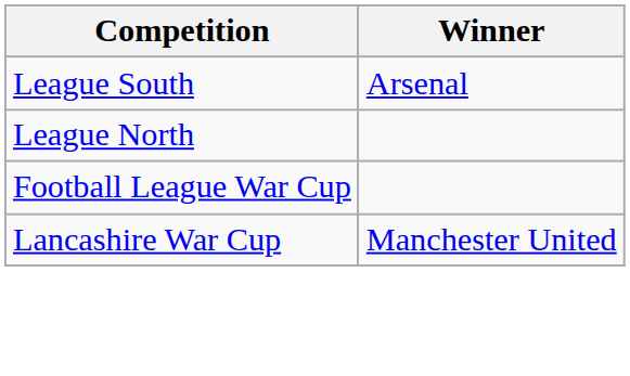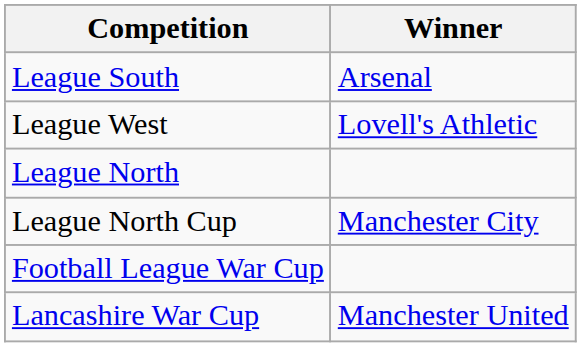 <table class="wikitable">
 <tr>
 <th>Competition</th>
 <th>Winner</th>
 </tr>
 <tr>
 <td><a href='#'>League South</a></td>
 <td><a href='#'>Arsenal</a></td>
 </tr>
 <tr>
+<td>League West</td>
+<td><a href='#'>Lovell's Athletic</a></td>
+</tr>
+<tr>
 <td><a href='#'>League North</a></td>
 <td></td>
+</tr>
+<tr>
+<td>League North Cup</td>
+<td><a href='#'>Manchester City</a></td>
 </tr>
 <tr>
 <td><a href='#'>Football League War Cup</a></td>
 <td></td>
 </tr>
 <tr>
 <td><a href='#'>Lancashire War Cup</a></td>
 <td><a href='#'>Manchester United</a></td>
 </tr>
 </table>
